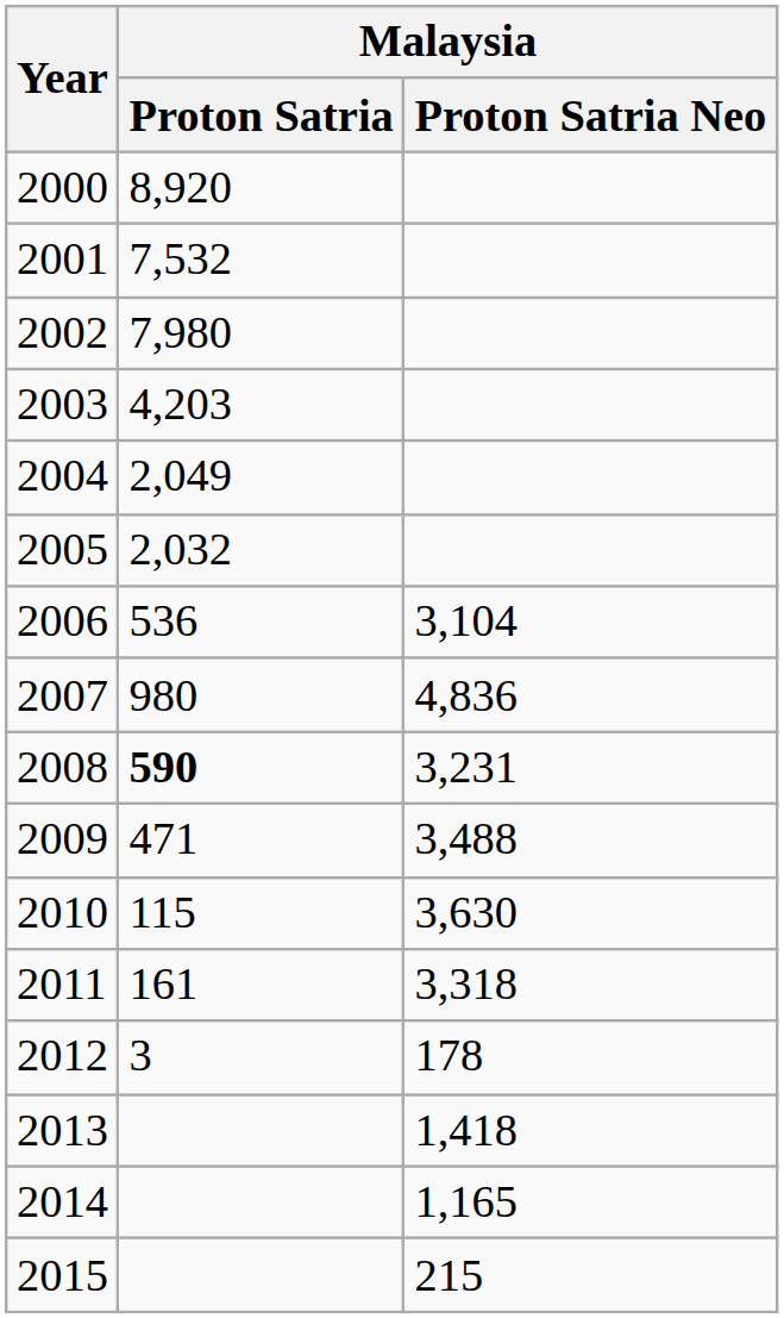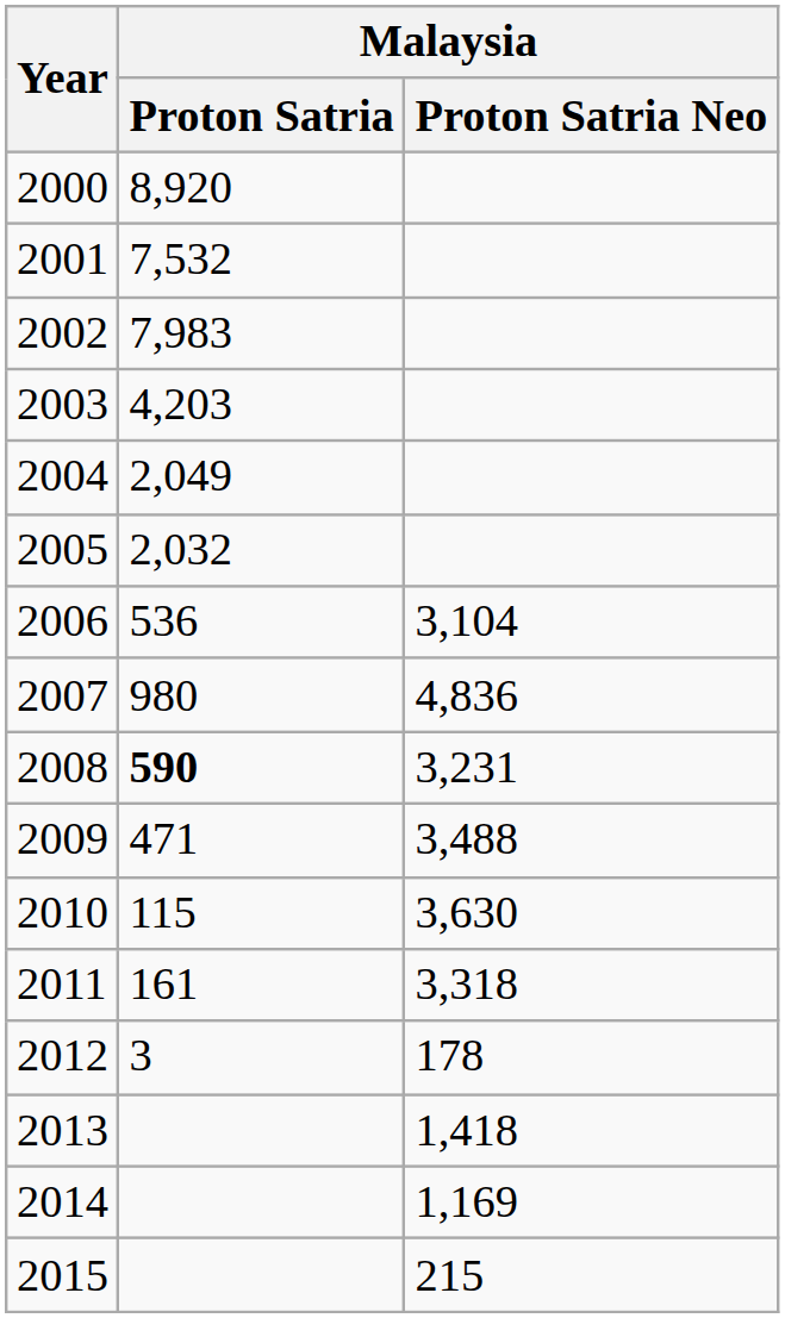 <table class="wikitable">
 <tr>
 <th rowspan="2">Year</th>
 <th colspan="2">Malaysia</th>
 </tr>
 <tr>
 <th>Proton Satria</th>
 <th>Proton Satria Neo</th>
 </tr>
 <tr>
 <td>2000</td>
 <td>8,920</td>
 <td></td>
 </tr>
 <tr>
 <td>2001</td>
 <td>7,532</td>
 <td></td>
 </tr>
 <tr>
 <td>2002</td>
-<td>7,980</td>
+<td>7,983</td>
 <td></td>
 </tr>
 <tr>
 <td>2003</td>
 <td>4,203</td>
 <td></td>
 </tr>
 <tr>
 <td>2004</td>
 <td>2,049</td>
 <td></td>
 </tr>
 <tr>
 <td>2005</td>
 <td>2,032</td>
 <td></td>
 </tr>
 <tr>
 <td>2006</td>
 <td>536</td>
 <td>3,104</td>
 </tr>
 <tr>
 <td>2007</td>
 <td>980</td>
 <td>4,836</td>
 </tr>
 <tr>
 <td>2008</td>
 <td><strong>590</strong></td>
 <td>3,231</td>
 </tr>
 <tr>
 <td>2009</td>
 <td>471</td>
 <td>3,488</td>
 </tr>
 <tr>
 <td>2010</td>
 <td>115</td>
 <td>3,630</td>
 </tr>
 <tr>
 <td>2011</td>
 <td>161</td>
 <td>3,318</td>
 </tr>
 <tr>
 <td>2012</td>
 <td>3</td>
 <td>178</td>
 </tr>
 <tr>
 <td>2013</td>
 <td></td>
 <td>1,418</td>
 </tr>
 <tr>
 <td>2014</td>
 <td></td>
-<td>1,165</td>
+<td>1,169</td>
 </tr>
 <tr>
 <td>2015</td>
 <td></td>
 <td>215</td>
 </tr>
 </table>
